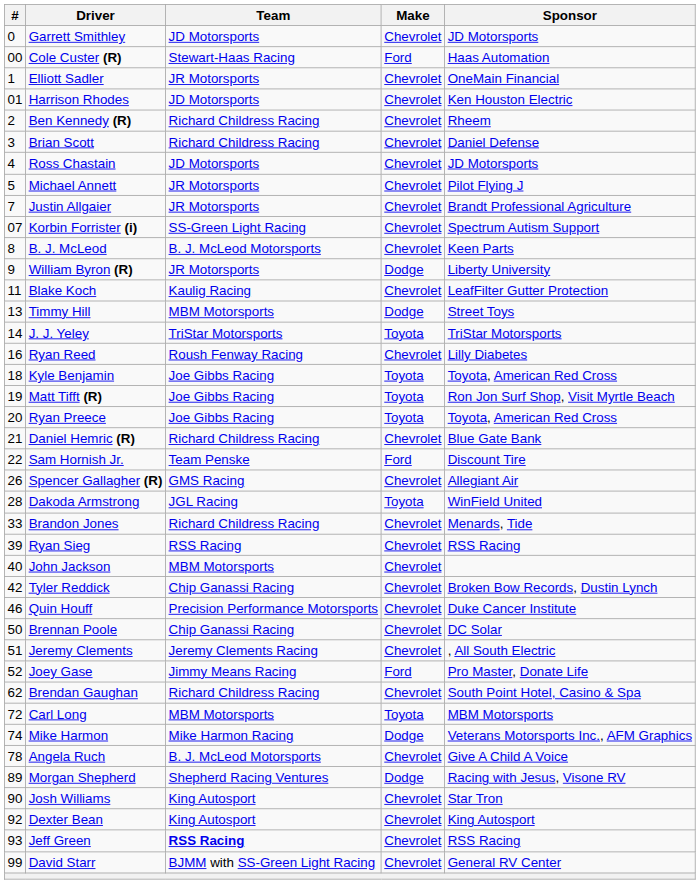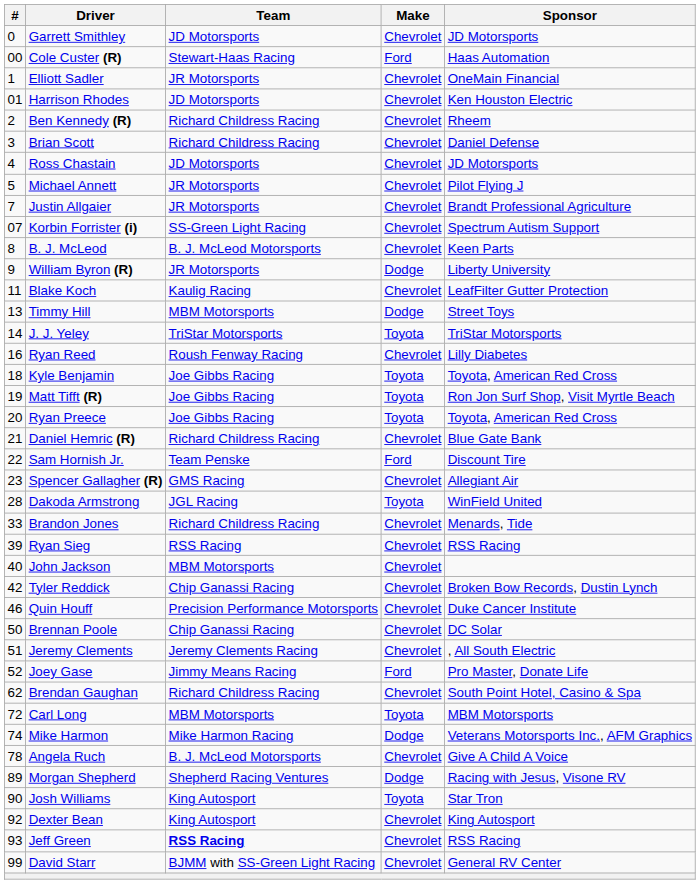 <table class="wikitable" style="font-size:95%">
 <tr>
 <th>#</th>
 <th>Driver</th>
 <th>Team</th>
 <th>Make</th>
 <th>Sponsor</th>
 </tr>
 <tr>
 <td>0</td>
 <td><a href='#'>Garrett Smithley</a></td>
 <td><a href='#'>JD Motorsports</a></td>
 <td><a href='#'>Chevrolet</a></td>
 <td><a href='#'>JD Motorsports</a></td>
 </tr>
 <tr>
 <td>00</td>
 <td><a href='#'>Cole Custer</a> <strong>(R)</strong></td>
 <td><a href='#'>Stewart-Haas Racing</a></td>
 <td><a href='#'>Ford</a></td>
 <td><a href='#'>Haas Automation</a></td>
 </tr>
 <tr>
 <td>1</td>
 <td><a href='#'>Elliott Sadler</a></td>
 <td><a href='#'>JR Motorsports</a></td>
 <td><a href='#'>Chevrolet</a></td>
 <td><a href='#'>OneMain Financial</a></td>
 </tr>
 <tr>
 <td>01</td>
 <td><a href='#'>Harrison Rhodes</a></td>
 <td><a href='#'>JD Motorsports</a></td>
 <td><a href='#'>Chevrolet</a></td>
 <td><a href='#'>Ken Houston Electric</a></td>
 </tr>
 <tr>
 <td>2</td>
 <td><a href='#'>Ben Kennedy</a> <strong>(R)</strong></td>
 <td><a href='#'>Richard Childress Racing</a></td>
 <td><a href='#'>Chevrolet</a></td>
 <td><a href='#'>Rheem</a></td>
 </tr>
 <tr>
 <td>3</td>
 <td><a href='#'>Brian Scott</a></td>
 <td><a href='#'>Richard Childress Racing</a></td>
 <td><a href='#'>Chevrolet</a></td>
 <td><a href='#'>Daniel Defense</a></td>
 </tr>
 <tr>
 <td>4</td>
 <td><a href='#'>Ross Chastain</a></td>
 <td><a href='#'>JD Motorsports</a></td>
 <td><a href='#'>Chevrolet</a></td>
 <td><a href='#'>JD Motorsports</a></td>
 </tr>
 <tr>
 <td>5</td>
 <td><a href='#'>Michael Annett</a></td>
 <td><a href='#'>JR Motorsports</a></td>
 <td><a href='#'>Chevrolet</a></td>
 <td><a href='#'>Pilot Flying J</a></td>
 </tr>
 <tr>
 <td>7</td>
 <td><a href='#'>Justin Allgaier</a></td>
 <td><a href='#'>JR Motorsports</a></td>
 <td><a href='#'>Chevrolet</a></td>
 <td><a href='#'>Brandt Professional Agriculture</a></td>
 </tr>
 <tr>
 <td>07</td>
 <td><a href='#'>Korbin Forrister</a> <strong>(i)</strong></td>
 <td><a href='#'>SS-Green Light Racing</a></td>
 <td><a href='#'>Chevrolet</a></td>
 <td><a href='#'>Spectrum Autism Support</a></td>
 </tr>
 <tr>
 <td>8</td>
 <td><a href='#'>B. J. McLeod</a></td>
 <td><a href='#'>B. J. McLeod Motorsports</a></td>
 <td><a href='#'>Chevrolet</a></td>
 <td><a href='#'>Keen Parts</a></td>
 </tr>
 <tr>
 <td>9</td>
 <td><a href='#'>William Byron</a> <strong>(R)</strong></td>
 <td><a href='#'>JR Motorsports</a></td>
 <td><a href='#'>Dodge</a></td>
 <td><a href='#'>Liberty University</a></td>
 </tr>
 <tr>
 <td>11</td>
 <td><a href='#'>Blake Koch</a></td>
 <td><a href='#'>Kaulig Racing</a></td>
 <td><a href='#'>Chevrolet</a></td>
 <td><a href='#'>LeafFilter Gutter Protection</a></td>
 </tr>
 <tr>
 <td>13</td>
 <td><a href='#'>Timmy Hill</a></td>
 <td><a href='#'>MBM Motorsports</a></td>
 <td><a href='#'>Dodge</a></td>
 <td><a href='#'>Street Toys</a></td>
 </tr>
 <tr>
 <td>14</td>
 <td><a href='#'>J. J. Yeley</a></td>
 <td><a href='#'>TriStar Motorsports</a></td>
 <td><a href='#'>Toyota</a></td>
 <td><a href='#'>TriStar Motorsports</a></td>
 </tr>
 <tr>
 <td>16</td>
 <td><a href='#'>Ryan Reed</a></td>
 <td><a href='#'>Roush Fenway Racing</a></td>
 <td><a href='#'>Chevrolet</a></td>
 <td><a href='#'>Lilly Diabetes</a></td>
 </tr>
 <tr>
 <td>18</td>
 <td><a href='#'>Kyle Benjamin</a></td>
 <td><a href='#'>Joe Gibbs Racing</a></td>
 <td><a href='#'>Toyota</a></td>
 <td><a href='#'>Toyota</a>, <a href='#'>American Red Cross</a></td>
 </tr>
 <tr>
 <td>19</td>
 <td><a href='#'>Matt Tifft</a> <strong>(R)</strong></td>
 <td><a href='#'>Joe Gibbs Racing</a></td>
 <td><a href='#'>Toyota</a></td>
 <td><a href='#'>Ron Jon Surf Shop</a>, <a href='#'>Visit Myrtle Beach</a></td>
 </tr>
 <tr>
 <td>20</td>
 <td><a href='#'>Ryan Preece</a></td>
 <td><a href='#'>Joe Gibbs Racing</a></td>
 <td><a href='#'>Toyota</a></td>
 <td><a href='#'>Toyota</a>, <a href='#'>American Red Cross</a></td>
 </tr>
 <tr>
 <td>21</td>
 <td><a href='#'>Daniel Hemric</a> <strong>(R)</strong></td>
 <td><a href='#'>Richard Childress Racing</a></td>
 <td><a href='#'>Chevrolet</a></td>
 <td><a href='#'>Blue Gate Bank</a></td>
 </tr>
 <tr>
 <td>22</td>
 <td><a href='#'>Sam Hornish Jr.</a></td>
 <td><a href='#'>Team Penske</a></td>
 <td><a href='#'>Ford</a></td>
 <td><a href='#'>Discount Tire</a></td>
 </tr>
 <tr>
-<td>26</td>
+<td>23</td>
 <td><a href='#'>Spencer Gallagher</a> <strong>(R)</strong></td>
 <td><a href='#'>GMS Racing</a></td>
 <td><a href='#'>Chevrolet</a></td>
 <td><a href='#'>Allegiant Air</a></td>
 </tr>
 <tr>
 <td>28</td>
 <td><a href='#'>Dakoda Armstrong</a></td>
 <td><a href='#'>JGL Racing</a></td>
 <td><a href='#'>Toyota</a></td>
 <td><a href='#'>WinField United</a></td>
 </tr>
 <tr>
 <td>33</td>
 <td><a href='#'>Brandon Jones</a></td>
 <td><a href='#'>Richard Childress Racing</a></td>
 <td><a href='#'>Chevrolet</a></td>
 <td><a href='#'>Menards</a>, <a href='#'>Tide</a></td>
 </tr>
 <tr>
 <td>39</td>
 <td><a href='#'>Ryan Sieg</a></td>
 <td><a href='#'>RSS Racing</a></td>
 <td><a href='#'>Chevrolet</a></td>
 <td><a href='#'>RSS Racing</a></td>
 </tr>
 <tr>
 <td>40</td>
 <td><a href='#'>John Jackson</a></td>
 <td><a href='#'>MBM Motorsports</a></td>
 <td><a href='#'>Chevrolet</a></td>
 <td></td>
 </tr>
 <tr>
 <td>42</td>
 <td><a href='#'>Tyler Reddick</a></td>
 <td><a href='#'>Chip Ganassi Racing</a></td>
 <td><a href='#'>Chevrolet</a></td>
 <td><a href='#'>Broken Bow Records</a>, <a href='#'>Dustin Lynch</a></td>
 </tr>
 <tr>
 <td>46</td>
 <td><a href='#'>Quin Houff</a></td>
 <td><a href='#'>Precision Performance Motorsports</a></td>
 <td><a href='#'>Chevrolet</a></td>
 <td><a href='#'>Duke Cancer Institute</a></td>
 </tr>
 <tr>
 <td>50</td>
 <td><a href='#'>Brennan Poole</a></td>
 <td><a href='#'>Chip Ganassi Racing</a></td>
 <td><a href='#'>Chevrolet</a></td>
 <td><a href='#'>DC Solar</a></td>
 </tr>
 <tr>
 <td>51</td>
 <td><a href='#'>Jeremy Clements</a></td>
 <td><a href='#'>Jeremy Clements Racing</a></td>
 <td><a href='#'>Chevrolet</a></td>
 <td>, <a href='#'>All South Electric</a></td>
 </tr>
 <tr>
 <td>52</td>
 <td><a href='#'>Joey Gase</a></td>
 <td><a href='#'>Jimmy Means Racing</a></td>
 <td><a href='#'>Ford</a></td>
 <td><a href='#'>Pro Master</a>, <a href='#'>Donate Life</a></td>
 </tr>
 <tr>
 <td>62</td>
 <td><a href='#'>Brendan Gaughan</a></td>
 <td><a href='#'>Richard Childress Racing</a></td>
 <td><a href='#'>Chevrolet</a></td>
 <td><a href='#'>South Point Hotel, Casino & Spa</a></td>
 </tr>
 <tr>
 <td>72</td>
 <td><a href='#'>Carl Long</a></td>
 <td><a href='#'>MBM Motorsports</a></td>
 <td><a href='#'>Toyota</a></td>
 <td><a href='#'>MBM Motorsports</a></td>
 </tr>
 <tr>
 <td>74</td>
 <td><a href='#'>Mike Harmon</a></td>
 <td><a href='#'>Mike Harmon Racing</a></td>
 <td><a href='#'>Dodge</a></td>
 <td><a href='#'>Veterans Motorsports Inc.</a>, <a href='#'>AFM Graphics</a></td>
 </tr>
 <tr>
 <td>78</td>
 <td><a href='#'>Angela Ruch</a></td>
 <td><a href='#'>B. J. McLeod Motorsports</a></td>
 <td><a href='#'>Chevrolet</a></td>
 <td><a href='#'>Give A Child A Voice</a></td>
 </tr>
 <tr>
 <td>89</td>
 <td><a href='#'>Morgan Shepherd</a></td>
 <td><a href='#'>Shepherd Racing Ventures</a></td>
 <td><a href='#'>Dodge</a></td>
 <td><a href='#'>Racing with Jesus</a>, <a href='#'>Visone RV</a></td>
 </tr>
 <tr>
 <td>90</td>
 <td><a href='#'>Josh Williams</a></td>
 <td><a href='#'>King Autosport</a></td>
-<td><a href='#'>Chevrolet</a></td>
+<td><a href='#'>Toyota</a></td>
 <td><a href='#'>Star Tron</a></td>
 </tr>
 <tr>
 <td>92</td>
 <td><a href='#'>Dexter Bean</a></td>
 <td><a href='#'>King Autosport</a></td>
 <td><a href='#'>Chevrolet</a></td>
 <td><a href='#'>King Autosport</a></td>
 </tr>
 <tr>
 <td>93</td>
 <td><a href='#'>Jeff Green</a></td>
 <td><strong><a href='#'>RSS Racing</a></strong></td>
 <td><a href='#'>Chevrolet</a></td>
 <td><a href='#'>RSS Racing</a></td>
 </tr>
 <tr>
 <td>99</td>
 <td><a href='#'>David Starr</a></td>
 <td><a href='#'>BJMM</a> with <a href='#'>SS-Green Light Racing</a></td>
 <td><a href='#'>Chevrolet</a></td>
 <td><a href='#'>General RV Center</a></td>
 </tr>
 <tr>
 <th colspan="5"></th>
 </tr>
 </table>
